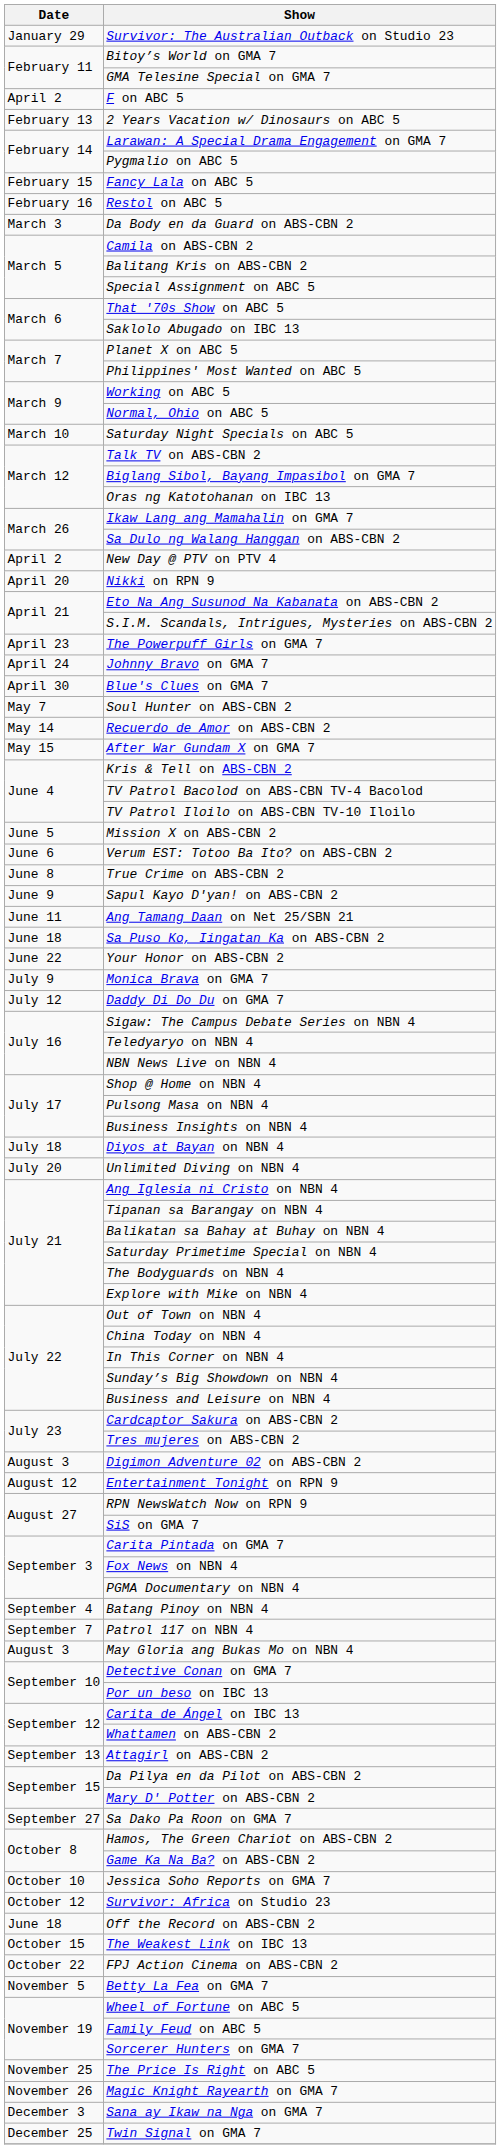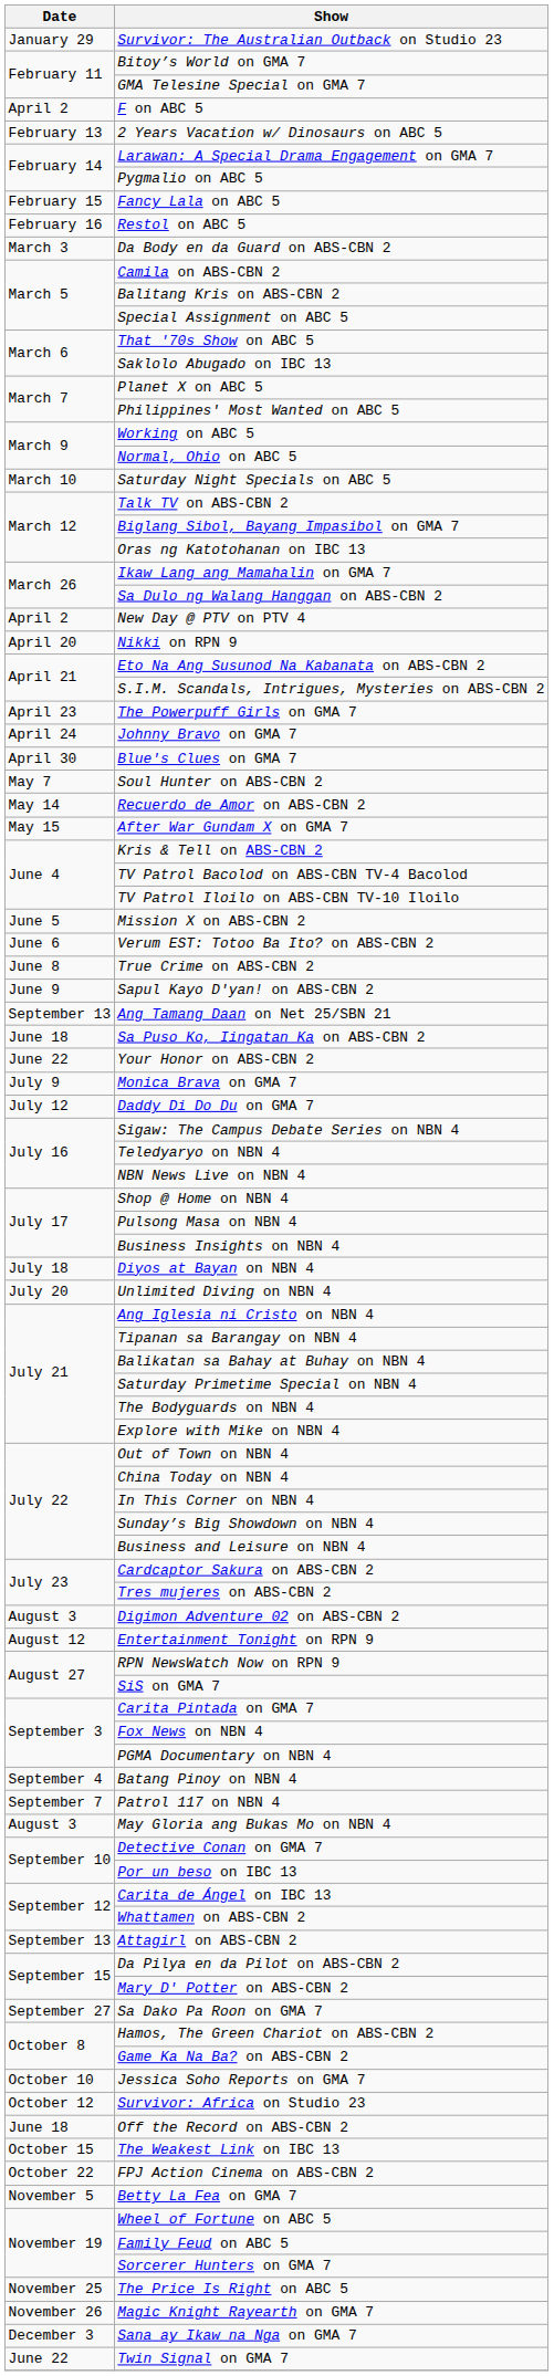 <table class="wikitable">
 <tr>
 <th>Date</th>
 <th>Show</th>
 </tr>
 <tr>
 <td>January 29</td>
 <td><em><a href='#'>Survivor: The Australian Outback</a></em> on Studio 23</td>
 </tr>
 <tr>
 <td rowspan="2">February 11</td>
 <td><em>Bitoy’s World</em> on GMA 7</td>
 </tr>
 <tr>
 <td><em>GMA Telesine Special</em> on GMA 7</td>
 </tr>
 <tr>
 <td>April 2</td>
 <td><em><a href='#'>F</a></em> on ABC 5</td>
 </tr>
 <tr>
 <td>February 13</td>
 <td><em>2 Years Vacation w/ Dinosaurs</em> on ABC 5</td>
 </tr>
 <tr>
 <td rowspan="2">February 14</td>
 <td><em><a href='#'>Larawan: A Special Drama Engagement</a></em> on GMA 7</td>
 </tr>
 <tr>
 <td><em>Pygmalio</em> on ABC 5</td>
 </tr>
 <tr>
 <td>February 15</td>
 <td><em><a href='#'>Fancy Lala</a></em> on ABC 5</td>
 </tr>
 <tr>
 <td>February 16</td>
 <td><em><a href='#'>Restol</a></em> on ABC 5</td>
 </tr>
 <tr>
 <td>March 3</td>
 <td><em>Da Body en da Guard</em> on ABS-CBN 2</td>
 </tr>
 <tr>
 <td rowspan="3">March 5</td>
 <td><em><a href='#'>Camila</a></em> on ABS-CBN 2</td>
 </tr>
 <tr>
 <td><em>Balitang Kris</em> on ABS-CBN 2</td>
 </tr>
 <tr>
 <td><em>Special Assignment</em> on ABC 5</td>
 </tr>
 <tr>
 <td rowspan="2">March 6</td>
 <td><em><a href='#'>That '70s Show</a></em> on ABC 5</td>
 </tr>
 <tr>
 <td><em>Saklolo Abugado</em> on IBC 13</td>
 </tr>
 <tr>
 <td rowspan="2">March 7</td>
 <td><em>Planet X</em> on ABC 5</td>
 </tr>
 <tr>
 <td><em>Philippines' Most Wanted</em> on ABC 5</td>
 </tr>
 <tr>
 <td rowspan="2">March 9</td>
 <td><em><a href='#'>Working</a></em> on ABC 5</td>
 </tr>
 <tr>
 <td><em><a href='#'>Normal, Ohio</a></em> on ABC 5</td>
 </tr>
 <tr>
 <td>March 10</td>
 <td><em>Saturday Night Specials</em> on ABC 5</td>
 </tr>
 <tr>
 <td rowspan="3">March 12</td>
 <td><em><a href='#'>Talk TV</a></em> on ABS-CBN 2</td>
 </tr>
 <tr>
 <td><em><a href='#'>Biglang Sibol, Bayang Impasibol</a></em> on GMA 7</td>
 </tr>
 <tr>
 <td><em>Oras ng Katotohanan</em> on IBC 13</td>
 </tr>
 <tr>
 <td rowspan="2">March 26</td>
 <td><em><a href='#'>Ikaw Lang ang Mamahalin</a></em> on GMA 7</td>
 </tr>
 <tr>
 <td><em><a href='#'>Sa Dulo ng Walang Hanggan</a></em> on ABS-CBN 2</td>
 </tr>
 <tr>
 <td>April 2</td>
 <td><em>New Day @ PTV</em> on PTV 4</td>
 </tr>
 <tr>
 <td>April 20</td>
 <td><em><a href='#'>Nikki</a></em> on RPN 9</td>
 </tr>
 <tr>
 <td rowspan="2">April 21</td>
 <td><em><a href='#'>Eto Na Ang Susunod Na Kabanata</a></em> on ABS-CBN 2</td>
 </tr>
 <tr>
 <td><em>S.I.M. Scandals, Intrigues, Mysteries</em> on ABS-CBN 2</td>
 </tr>
 <tr>
 <td>April 23</td>
 <td><em><a href='#'>The Powerpuff Girls</a></em> on GMA 7</td>
 </tr>
 <tr>
 <td>April 24</td>
 <td><em><a href='#'>Johnny Bravo</a></em> on GMA 7</td>
 </tr>
 <tr>
 <td>April 30</td>
 <td><em><a href='#'>Blue's Clues</a></em> on GMA 7</td>
 </tr>
 <tr>
 <td>May 7</td>
 <td><em>Soul Hunter</em> on ABS-CBN 2</td>
 </tr>
 <tr>
 <td>May 14</td>
 <td><em><a href='#'>Recuerdo de Amor</a></em> on ABS-CBN 2</td>
 </tr>
 <tr>
 <td>May 15</td>
 <td><em><a href='#'>After War Gundam X</a></em> on GMA 7</td>
 </tr>
 <tr>
 <td rowspan="3">June 4</td>
 <td><em>Kris & Tell</em> on <a href='#'>ABS-CBN 2</a></td>
 </tr>
 <tr>
 <td><em>TV Patrol Bacolod</em> on ABS-CBN TV-4 Bacolod</td>
 </tr>
 <tr>
 <td><em>TV Patrol Iloilo</em> on ABS-CBN TV-10 Iloilo</td>
 </tr>
 <tr>
 <td>June 5</td>
 <td><em>Mission X</em> on ABS-CBN 2</td>
 </tr>
 <tr>
 <td>June 6</td>
 <td><em>Verum EST: Totoo Ba Ito?</em> on ABS-CBN 2</td>
 </tr>
 <tr>
 <td>June 8</td>
 <td><em>True Crime</em> on ABS-CBN 2</td>
 </tr>
 <tr>
 <td>June 9</td>
 <td><em>Sapul Kayo D'yan!</em> on ABS-CBN 2</td>
 </tr>
 <tr>
-<td>June 11</td>
+<td>September 13</td>
 <td><em><a href='#'>Ang Tamang Daan</a></em> on Net 25/SBN 21</td>
 </tr>
 <tr>
 <td>June 18</td>
 <td><em><a href='#'>Sa Puso Ko, Iingatan Ka</a></em> on ABS-CBN 2</td>
 </tr>
 <tr>
 <td>June 22</td>
 <td><em>Your Honor</em> on ABS-CBN 2</td>
 </tr>
 <tr>
 <td>July 9</td>
 <td><em><a href='#'>Monica Brava</a></em> on GMA 7</td>
 </tr>
 <tr>
 <td>July 12</td>
 <td><em><a href='#'>Daddy Di Do Du</a></em> on GMA 7</td>
 </tr>
 <tr>
 <td rowspan="3">July 16</td>
 <td><em>Sigaw: The Campus Debate Series</em> on NBN 4</td>
 </tr>
 <tr>
 <td><em>Teledyaryo</em> on NBN 4</td>
 </tr>
 <tr>
 <td><em>NBN News Live</em> on NBN 4</td>
 </tr>
 <tr>
 <td rowspan="3">July 17</td>
 <td><em>Shop @ Home</em> on NBN 4</td>
 </tr>
 <tr>
 <td><em>Pulsong Masa</em> on NBN 4</td>
 </tr>
 <tr>
 <td><em>Business Insights</em> on NBN 4</td>
 </tr>
 <tr>
 <td>July 18</td>
 <td><em><a href='#'>Diyos at Bayan</a></em> on NBN 4</td>
 </tr>
 <tr>
 <td>July 20</td>
 <td><em>Unlimited Diving</em> on NBN 4</td>
 </tr>
 <tr>
 <td rowspan="6">July 21</td>
 <td><em><a href='#'>Ang Iglesia ni Cristo</a></em> on NBN 4</td>
 </tr>
 <tr>
 <td><em>Tipanan sa Barangay</em> on NBN 4</td>
 </tr>
 <tr>
 <td><em>Balikatan sa Bahay at Buhay</em> on NBN 4</td>
 </tr>
 <tr>
 <td><em>Saturday Primetime Special</em> on NBN 4</td>
 </tr>
 <tr>
 <td><em>The Bodyguards</em> on NBN 4</td>
 </tr>
 <tr>
 <td><em>Explore with Mike</em> on NBN 4</td>
 </tr>
 <tr>
 <td rowspan="5">July 22</td>
 <td><em>Out of Town</em> on NBN 4</td>
 </tr>
 <tr>
 <td><em>China Today</em> on NBN 4</td>
 </tr>
 <tr>
 <td><em>In This Corner</em> on NBN 4</td>
 </tr>
 <tr>
 <td><em>Sunday’s Big Showdown</em> on NBN 4</td>
 </tr>
 <tr>
 <td><em>Business and Leisure</em> on NBN 4</td>
 </tr>
 <tr>
 <td rowspan="2">July 23</td>
 <td><em><a href='#'>Cardcaptor Sakura</a></em> on ABS-CBN 2</td>
 </tr>
 <tr>
 <td><em><a href='#'>Tres mujeres</a></em> on ABS-CBN 2</td>
 </tr>
 <tr>
 <td>August 3</td>
 <td><em><a href='#'>Digimon Adventure 02</a></em> on ABS-CBN 2</td>
 </tr>
 <tr>
 <td>August 12</td>
 <td><em><a href='#'>Entertainment Tonight</a></em> on RPN 9</td>
 </tr>
 <tr>
 <td rowspan="2">August 27</td>
 <td><em>RPN NewsWatch Now</em> on RPN 9</td>
 </tr>
 <tr>
 <td><em><a href='#'>SiS</a></em> on GMA 7</td>
 </tr>
 <tr>
 <td rowspan="3">September 3</td>
 <td><em><a href='#'>Carita Pintada</a></em> on GMA 7</td>
 </tr>
 <tr>
 <td><em><a href='#'>Fox News</a></em> on NBN 4</td>
 </tr>
 <tr>
 <td><em>PGMA Documentary</em> on NBN 4</td>
 </tr>
 <tr>
 <td>September 4</td>
 <td><em>Batang Pinoy</em> on NBN 4</td>
 </tr>
 <tr>
 <td>September 7</td>
 <td><em>Patrol 117</em> on NBN 4</td>
 </tr>
 <tr>
 <td>August 3</td>
 <td><em>May Gloria ang Bukas Mo</em> on NBN 4</td>
 </tr>
 <tr>
 <td rowspan="2">September 10</td>
 <td><em><a href='#'>Detective Conan</a></em> on GMA 7</td>
 </tr>
 <tr>
 <td><em><a href='#'>Por un beso</a></em> on IBC 13</td>
 </tr>
 <tr>
 <td rowspan="2">September 12</td>
 <td><em><a href='#'>Carita de Ángel</a></em> on IBC 13</td>
 </tr>
 <tr>
 <td><em><a href='#'>Whattamen</a></em> on ABS-CBN 2</td>
 </tr>
 <tr>
 <td>September 13</td>
 <td><em><a href='#'>Attagirl</a></em> on ABS-CBN 2</td>
 </tr>
 <tr>
 <td rowspan="2">September 15</td>
 <td><em>Da Pilya en da Pilot</em> on ABS-CBN 2</td>
 </tr>
 <tr>
 <td><em><a href='#'>Mary D' Potter</a></em> on ABS-CBN 2</td>
 </tr>
 <tr>
 <td>September 27</td>
 <td><em>Sa Dako Pa Roon</em> on GMA 7</td>
 </tr>
 <tr>
 <td rowspan="2">October 8</td>
 <td><em>Hamos, The Green Chariot</em> on ABS-CBN 2</td>
 </tr>
 <tr>
 <td><em><a href='#'>Game Ka Na Ba?</a></em> on ABS-CBN 2</td>
 </tr>
 <tr>
 <td>October 10</td>
 <td><em>Jessica Soho Reports</em> on GMA 7</td>
 </tr>
 <tr>
 <td>October 12</td>
 <td><em><a href='#'>Survivor: Africa</a></em> on Studio 23</td>
 </tr>
 <tr>
 <td>June 18</td>
 <td><em>Off the Record</em> on ABS-CBN 2</td>
 </tr>
 <tr>
 <td>October 15</td>
 <td><em><a href='#'>The Weakest Link</a></em> on IBC 13</td>
 </tr>
 <tr>
 <td>October 22</td>
 <td><em>FPJ Action Cinema</em> on ABS-CBN 2</td>
 </tr>
 <tr>
 <td>November 5</td>
 <td><em><a href='#'>Betty La Fea</a></em> on GMA 7</td>
 </tr>
 <tr>
 <td rowspan="3">November 19</td>
 <td><em><a href='#'>Wheel of Fortune</a></em> on ABC 5</td>
 </tr>
 <tr>
 <td><em><a href='#'>Family Feud</a></em> on ABC 5</td>
 </tr>
 <tr>
 <td><em><a href='#'>Sorcerer Hunters</a></em> on GMA 7</td>
 </tr>
 <tr>
 <td>November 25</td>
 <td><em><a href='#'>The Price Is Right</a></em> on ABC 5</td>
 </tr>
 <tr>
 <td>November 26</td>
 <td><em><a href='#'>Magic Knight Rayearth</a></em> on GMA 7</td>
 </tr>
 <tr>
 <td>December 3</td>
 <td><em><a href='#'>Sana ay Ikaw na Nga</a></em> on GMA 7</td>
 </tr>
 <tr>
-<td>December 25</td>
+<td>June 22</td>
 <td><em><a href='#'>Twin Signal</a></em> on GMA 7</td>
 </tr>
 <tr>
 </tr>
 </table>
